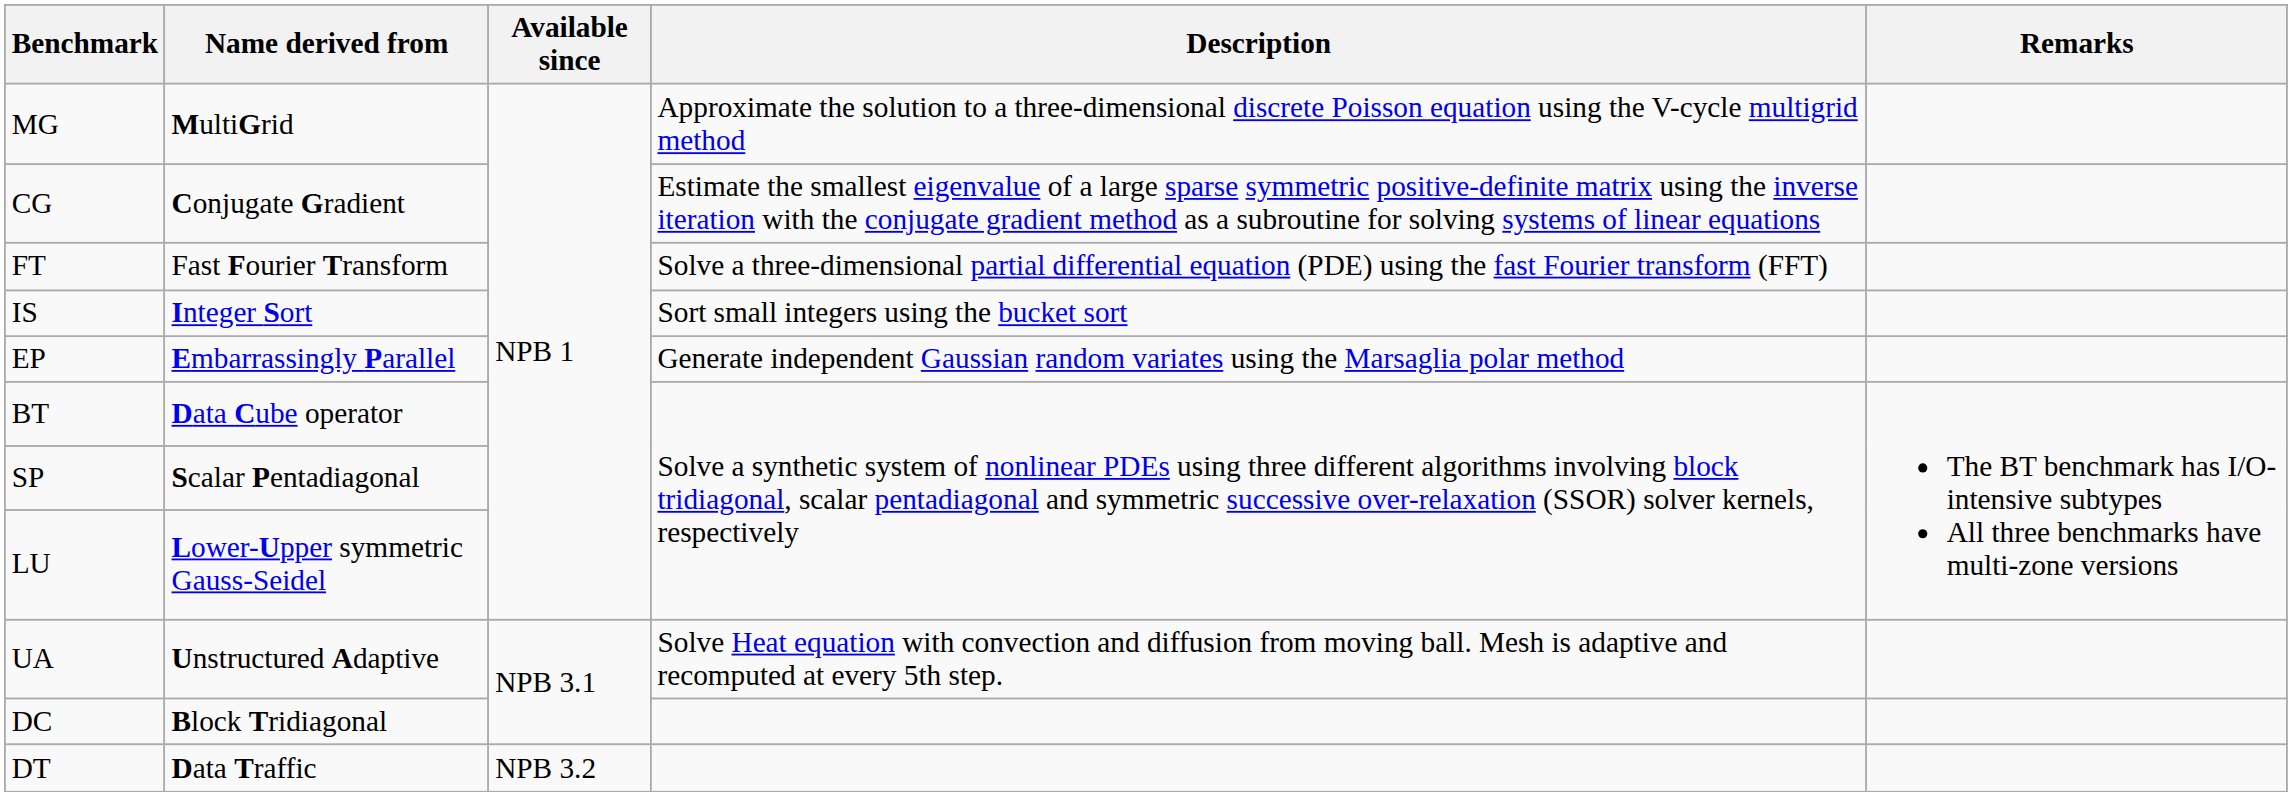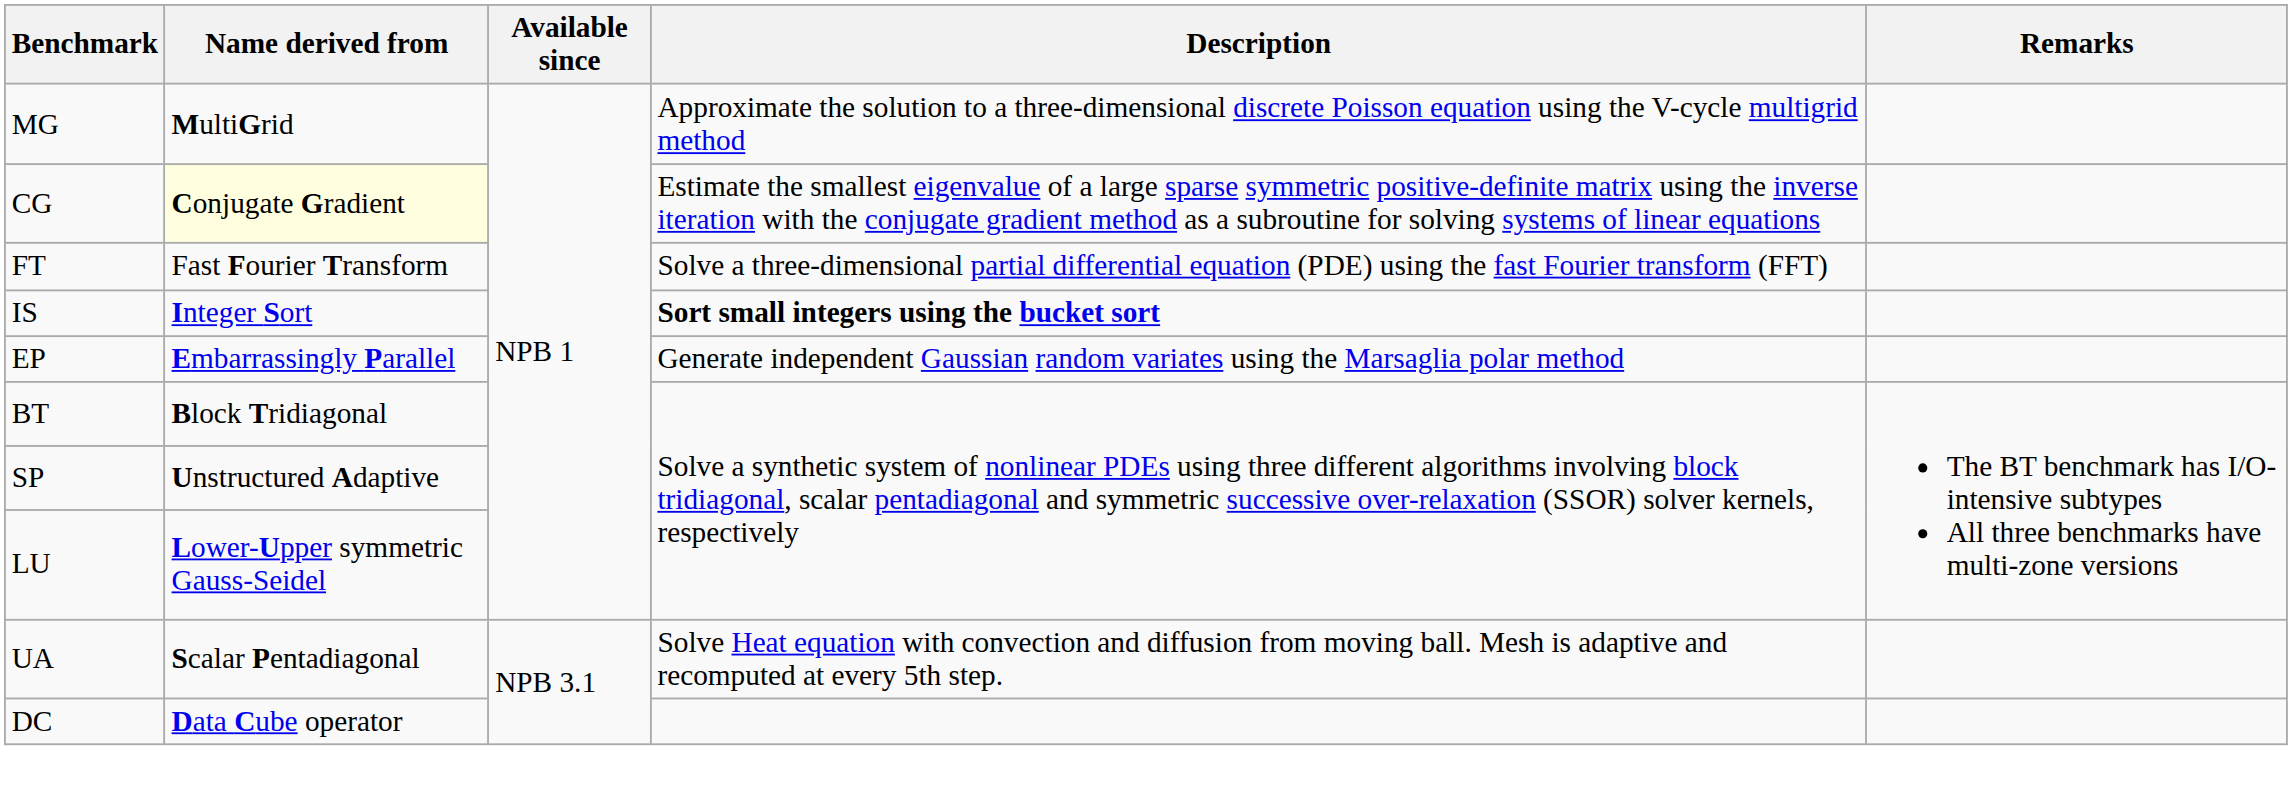 <table class="wikitable">
 <tr>
 <th>Benchmark</th>
 <th>Name derived from</th>
 <th>Available since</th>
 <th>Description</th>
 <th>Remarks</th>
 </tr>
 <tr>
 <td>MG</td>
 <td><strong>M</strong>ulti<strong>G</strong>rid</td>
 <td rowspan="8">NPB 1</td>
 <td>Approximate the solution to a three-dimensional <a href='#'>discrete Poisson equation</a> using the V-cycle <a href='#'>multigrid method</a></td>
 <td></td>
 </tr>
 <tr>
 <td>CG</td>
-<td><strong>C</strong>onjugate <strong>G</strong>radient</td>
+<td style="background: lightyellow;"><strong>C</strong>onjugate <strong>G</strong>radient</td>
 <td>Estimate the smallest <a href='#'>eigenvalue</a> of a large <a href='#'>sparse</a> <a href='#'>symmetric</a> <a href='#'>positive-definite matrix</a> using the <a href='#'>inverse iteration</a> with the <a href='#'>conjugate gradient method</a> as a subroutine for solving <a href='#'>systems of linear equations</a></td>
 <td></td>
 </tr>
 <tr>
 <td>FT</td>
 <td>Fast <strong>F</strong>ourier <strong>T</strong>ransform</td>
 <td>Solve a three-dimensional <a href='#'>partial differential equation</a> (PDE) using the <a href='#'>fast Fourier transform</a> (FFT)</td>
 <td></td>
 </tr>
 <tr>
 <td>IS</td>
 <td><a href='#'><strong>I</strong>nteger <strong>S</strong>ort</a></td>
-<td>Sort small integers using the <a href='#'>bucket sort</a></td>
+<td><strong>Sort small integers using the <a href='#'>bucket sort</a></strong></td>
 <td></td>
 </tr>
 <tr>
 <td>EP</td>
 <td><a href='#'><strong>E</strong>mbarrassingly <strong>P</strong>arallel</a></td>
 <td>Generate independent <a href='#'>Gaussian</a> <a href='#'>random variates</a> using the <a href='#'>Marsaglia polar method</a></td>
 <td></td>
 </tr>
 <tr>
 <td>BT</td>
-<td><a href='#'><strong>D</strong>ata <strong>C</strong>ube</a> operator</td>
+<td><strong>B</strong>lock <strong>T</strong>ridiagonal</td>
 <td rowspan="3">Solve a synthetic system of <a href='#'>nonlinear PDEs</a> using three different algorithms involving <a href='#'>block tridiagonal</a>, scalar <a href='#'>pentadiagonal</a> and symmetric <a href='#'>successive over-relaxation</a> (SSOR) solver kernels, respectively</td>
 <td rowspan="3"><br><ul><li>The BT benchmark has I/O-intensive subtypes</li><li>All three benchmarks have multi-zone versions</li></ul></td>
 </tr>
 <tr>
 <td>SP</td>
-<td><strong>S</strong>calar <strong>P</strong>entadiagonal</td>
+<td><strong>U</strong>nstructured <strong>A</strong>daptive</td>
 </tr>
 <tr>
 <td>LU</td>
 <td><a href='#'><strong>L</strong>ower-<strong>U</strong>pper</a> symmetric <a href='#'>Gauss-Seidel</a></td>
 </tr>
 <tr>
 <td>UA</td>
-<td><strong>U</strong>nstructured <strong>A</strong>daptive</td>
+<td><strong>S</strong>calar <strong>P</strong>entadiagonal</td>
 <td rowspan="2">NPB 3.1</td>
 <td>Solve <a href='#'>Heat equation</a> with convection and diffusion from moving ball. Mesh is adaptive and recomputed at every 5th step.</td>
 <td></td>
 </tr>
 <tr>
 <td>DC</td>
-<td><strong>B</strong>lock <strong>T</strong>ridiagonal</td>
-<td></td>
-<td></td>
-</tr>
-<tr>
-<td>DT</td>
-<td><strong>D</strong>ata <strong>T</strong>raffic</td>
-<td>NPB 3.2</td>
+<td><a href='#'><strong>D</strong>ata <strong>C</strong>ube</a> operator</td>
 <td></td>
 <td></td>
 </tr>
 </table>
